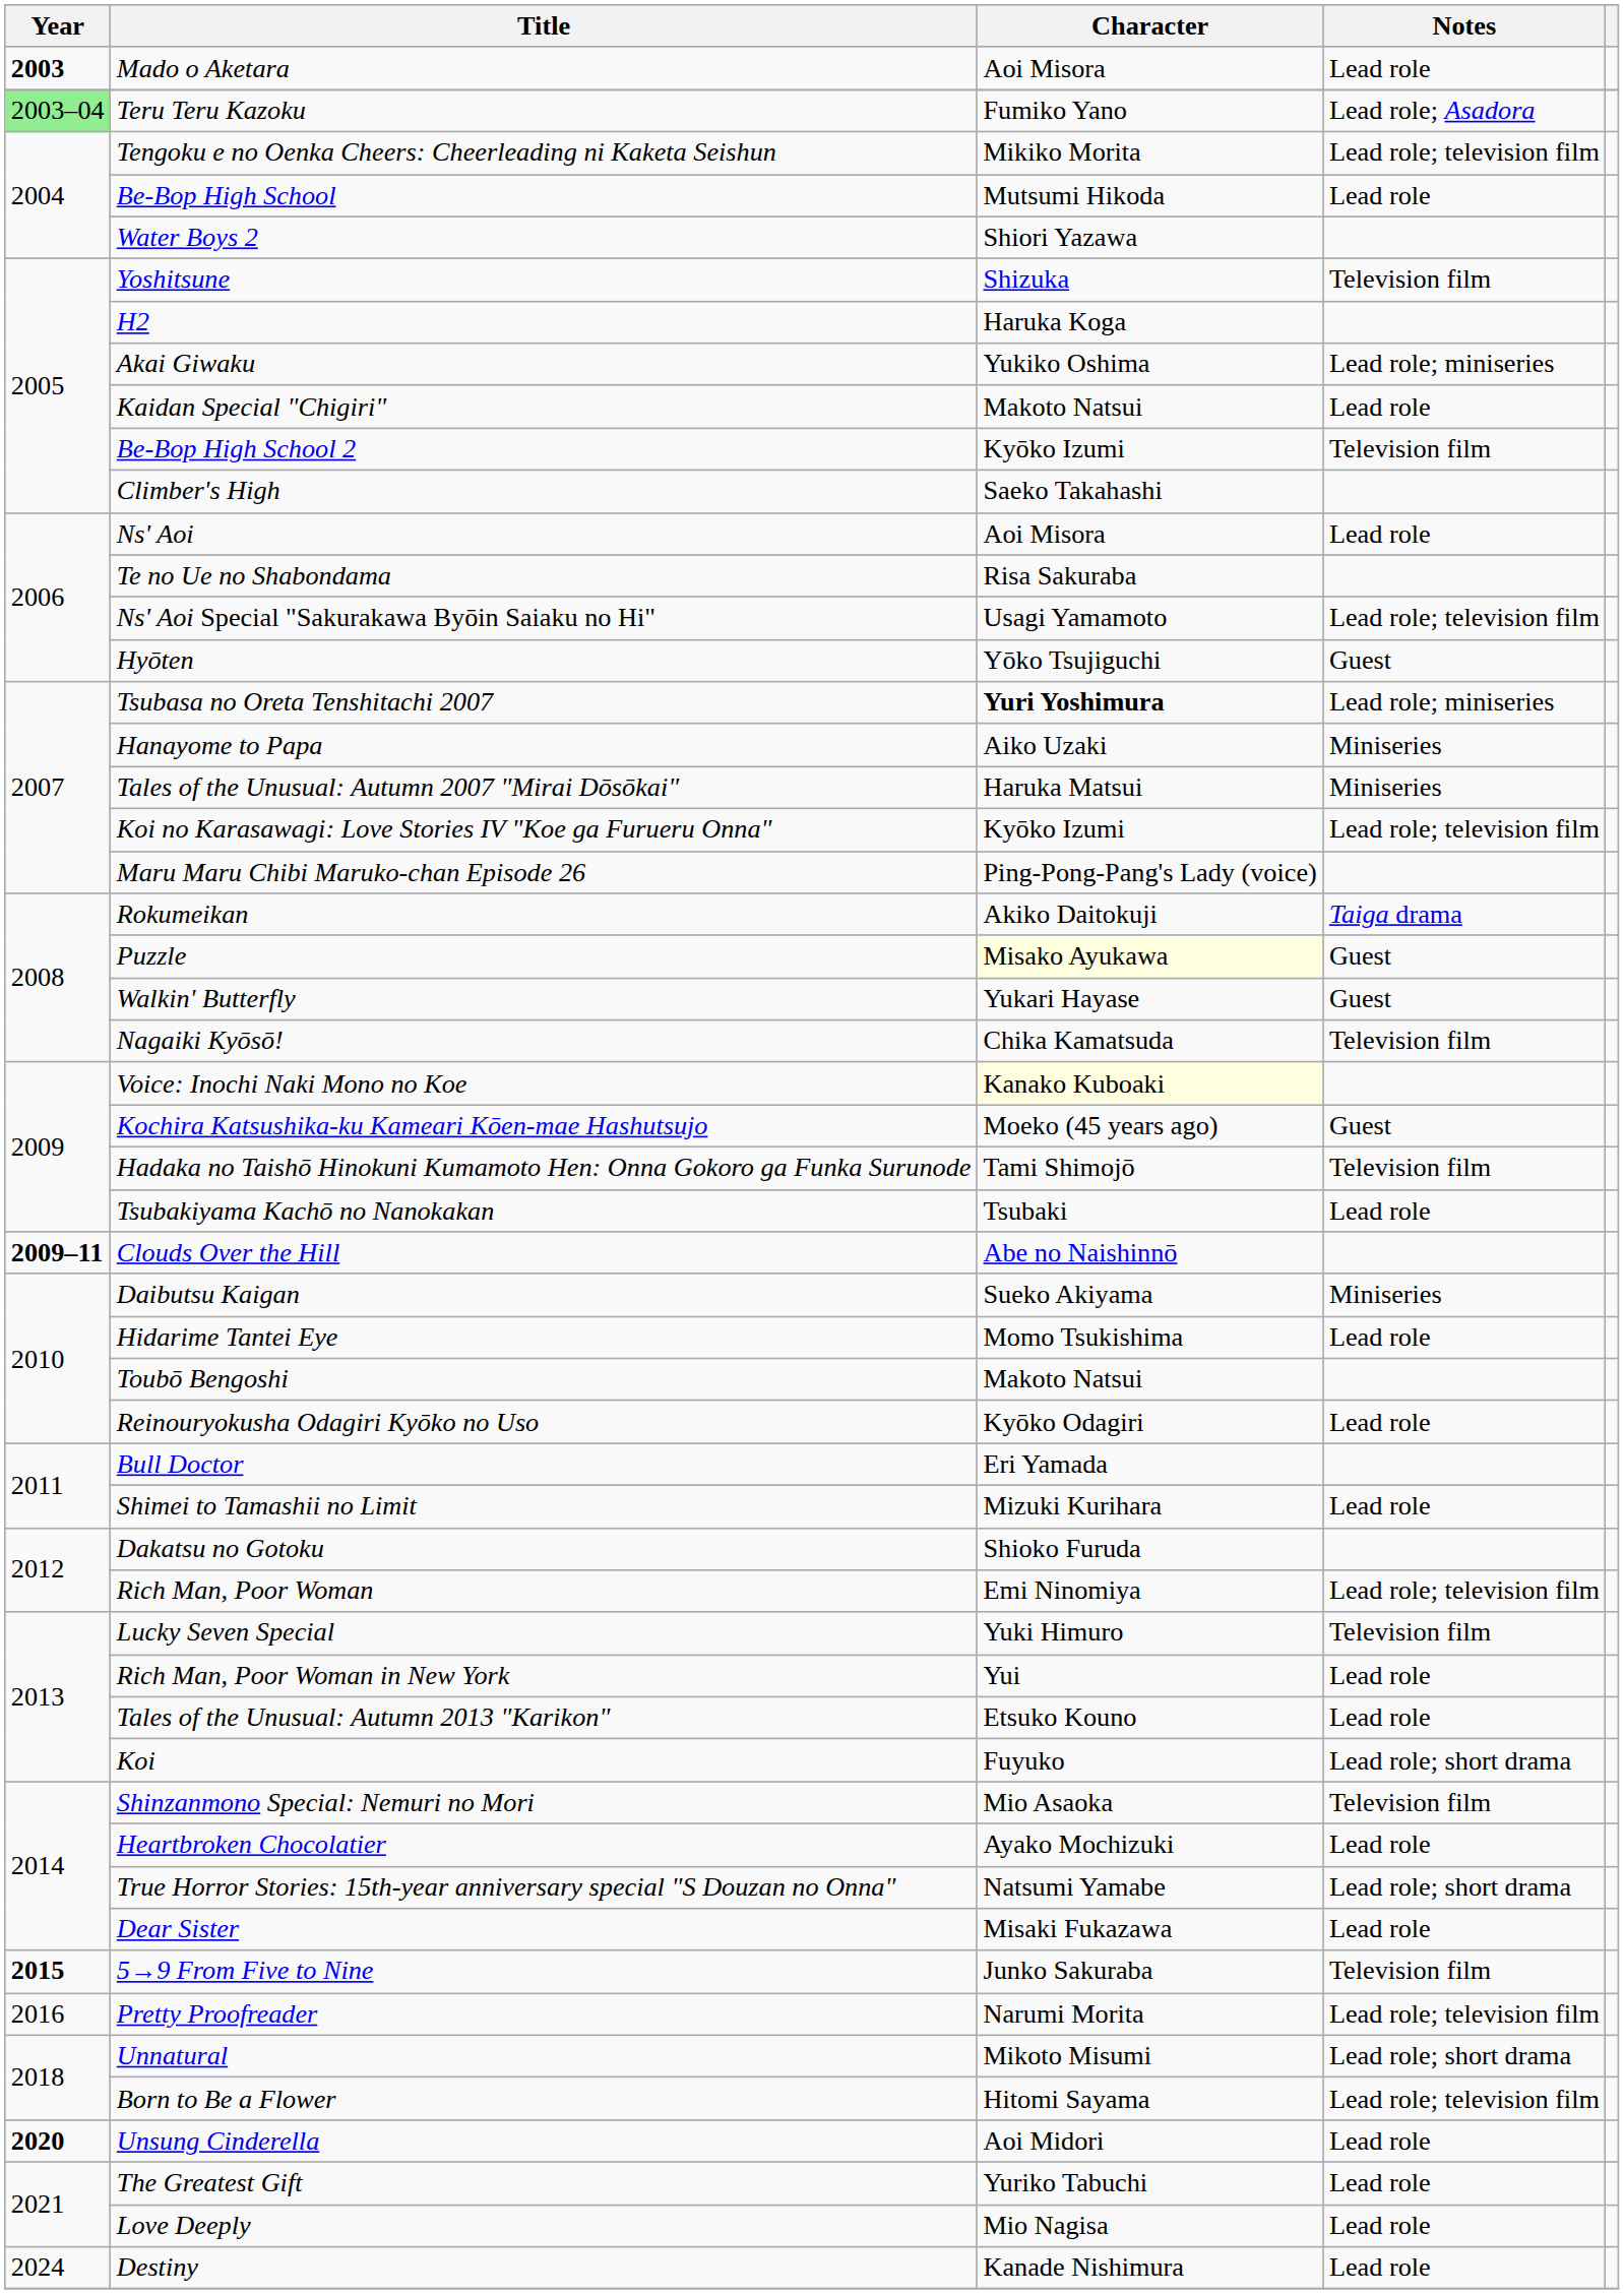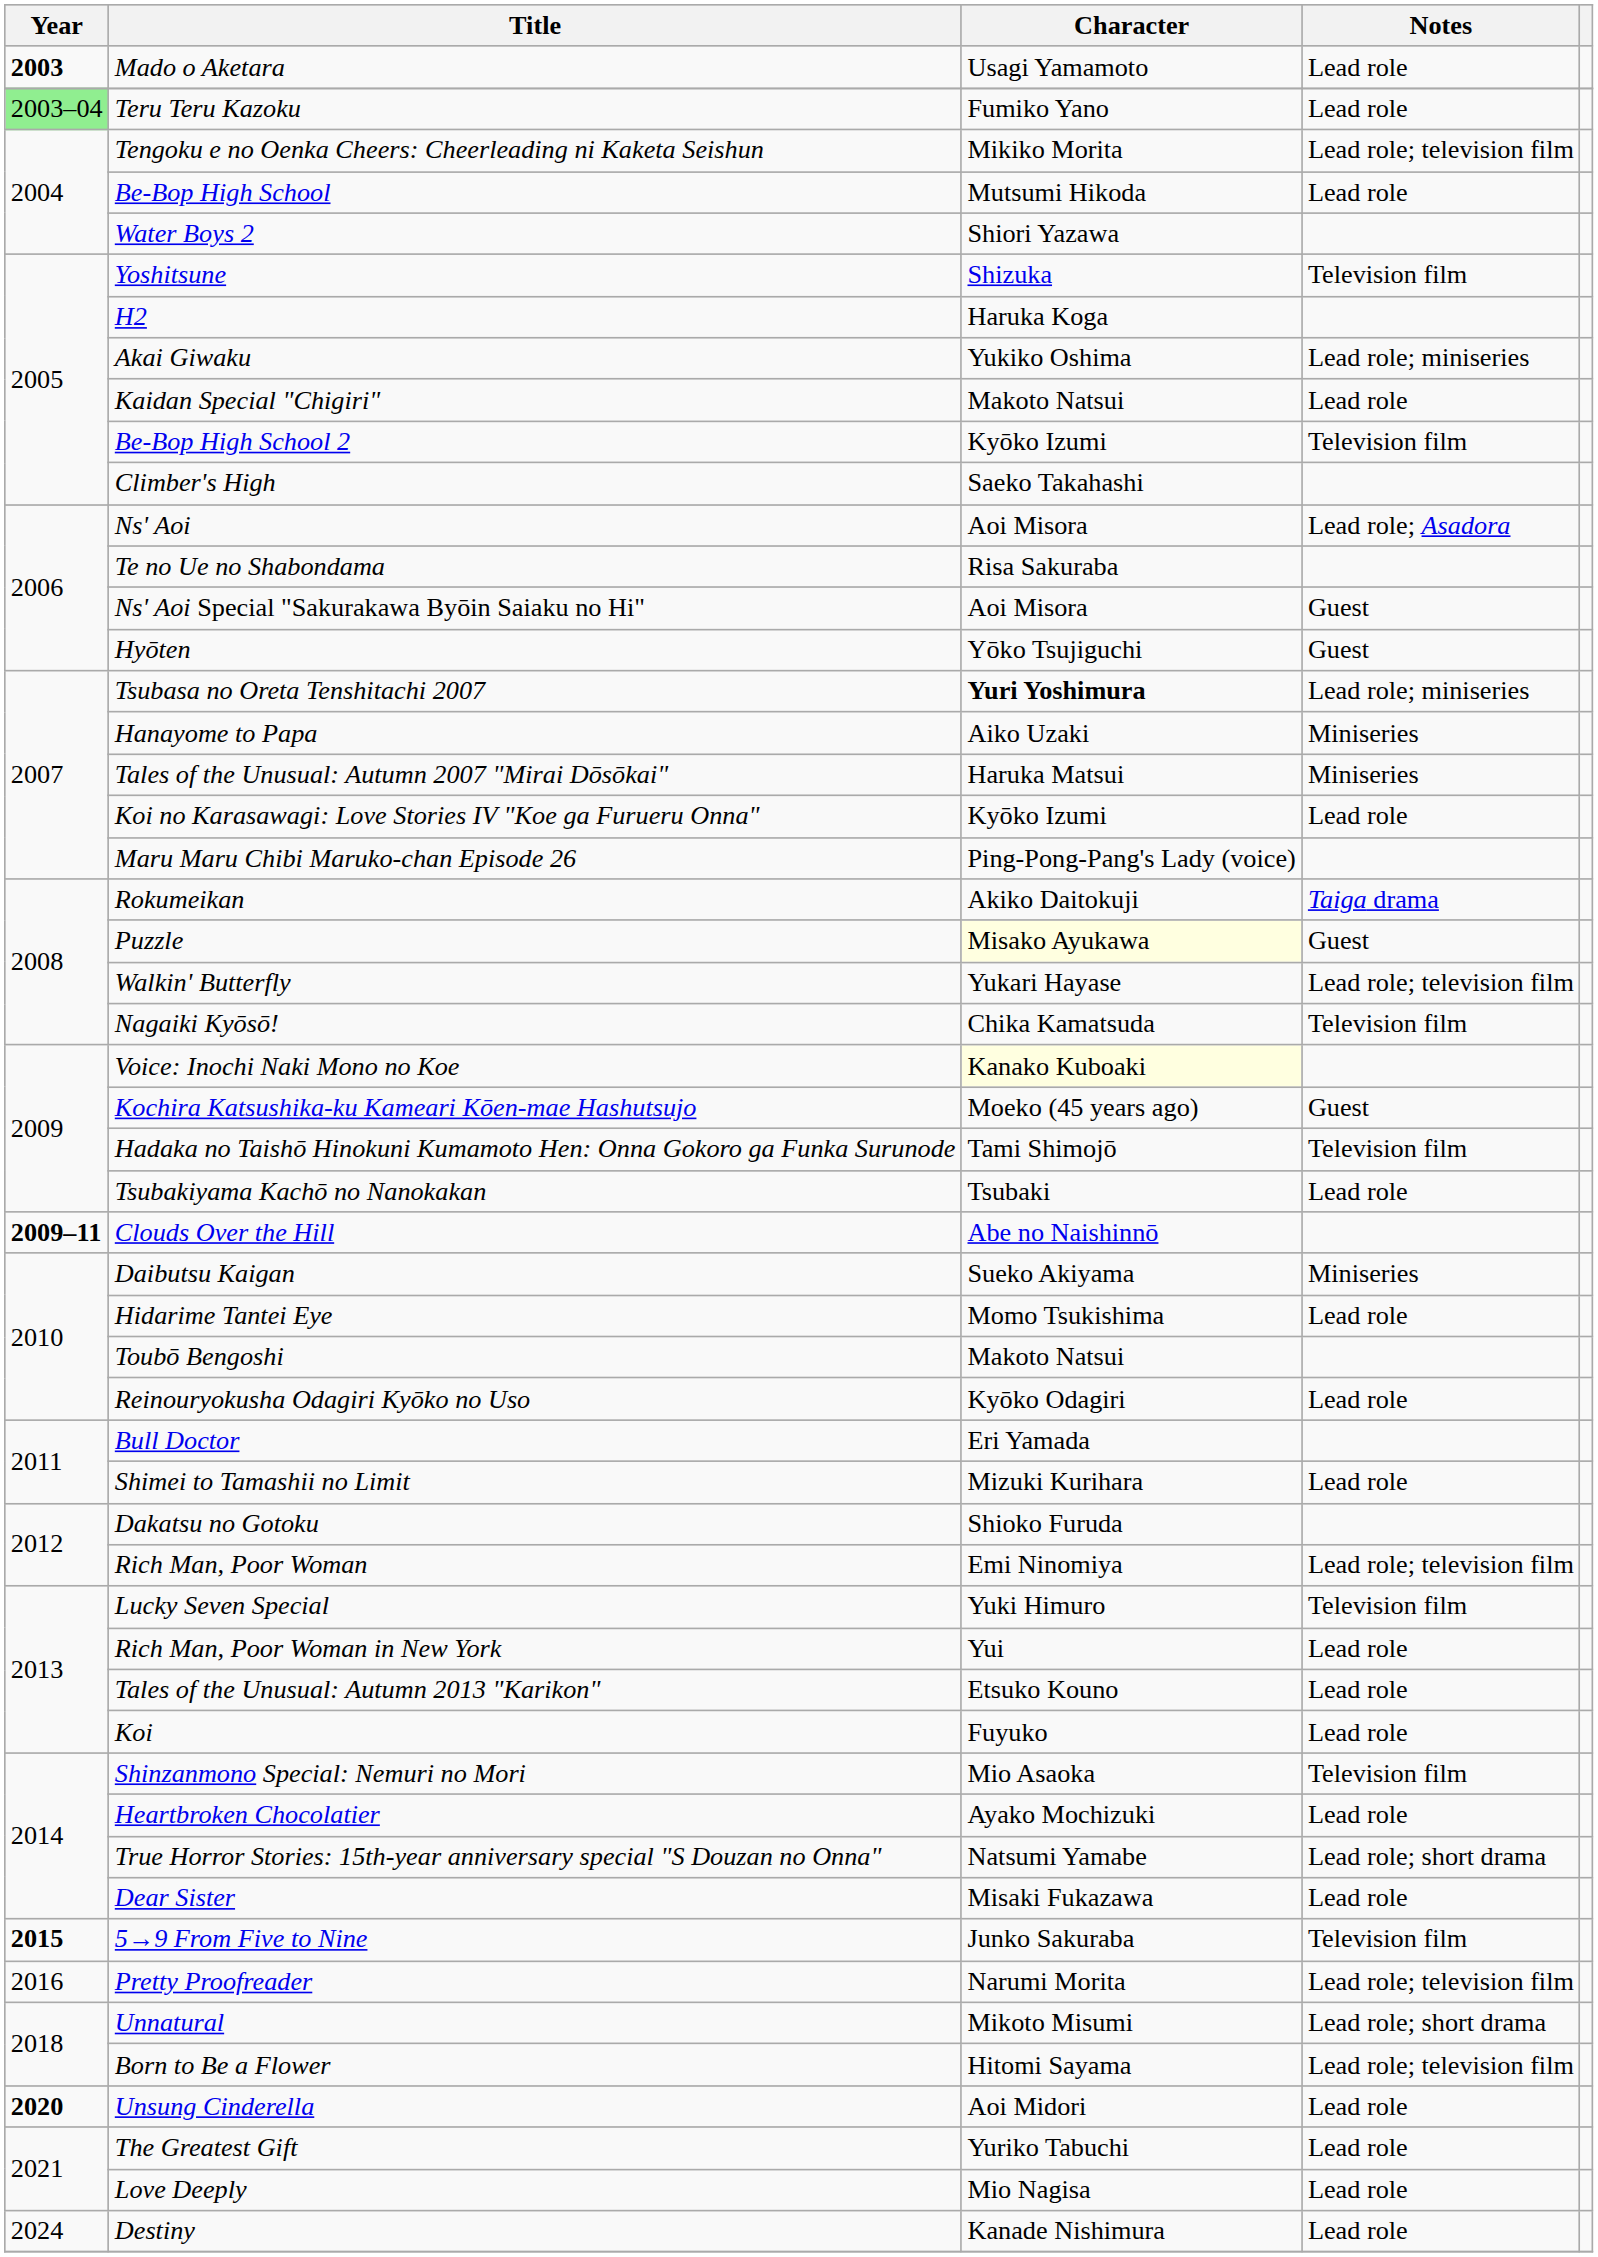 <table class="wikitable">
 <tr>
 <th>Year</th>
 <th>Title</th>
 <th>Character</th>
 <th>Notes</th>
 <th></th>
 </tr>
 <tr>
 <td><strong>2003</strong></td>
 <td><em>Mado o Aketara</em></td>
-<td>Aoi Misora</td>
+<td>Usagi Yamamoto</td>
 <td>Lead role</td>
 <td></td>
 </tr>
 <tr || >
 </tr>
 <tr>
 <td style="background: lightgreen;">2003–04</td>
 <td><em>Teru Teru Kazoku</em></td>
 <td>Fumiko Yano</td>
-<td>Lead role; <em><a href='#'>Asadora</a></em></td>
+<td>Lead role</td>
 <td></td>
 </tr>
 <tr>
 <td rowspan=3>2004</td>
 <td><em>Tengoku e no Oenka Cheers: Cheerleading ni Kaketa Seishun</em></td>
 <td>Mikiko Morita</td>
 <td>Lead role; television film</td>
 <td></td>
 </tr>
 <tr>
 <td><em><a href='#'>Be-Bop High School</a></em></td>
 <td>Mutsumi Hikoda</td>
 <td>Lead role</td>
 <td></td>
 </tr>
 <tr>
 <td><em><a href='#'>Water Boys 2</a></em></td>
 <td>Shiori Yazawa</td>
 <td></td>
 <td></td>
 </tr>
 <tr>
 <td rowspan=6>2005</td>
 <td><em><a href='#'>Yoshitsune</a></em></td>
 <td><a href='#'>Shizuka</a></td>
 <td>Television film</td>
 <td></td>
 </tr>
 <tr>
 <td><em><a href='#'>H2</a></em></td>
 <td>Haruka Koga</td>
 <td></td>
 <td></td>
 </tr>
 <tr>
 <td><em>Akai Giwaku</em></td>
 <td>Yukiko Oshima</td>
 <td>Lead role; miniseries</td>
 <td></td>
 </tr>
 <tr>
 <td><em>Kaidan Special "Chigiri"</em></td>
 <td>Makoto Natsui</td>
 <td>Lead role</td>
 <td></td>
 </tr>
 <tr>
 <td><em><a href='#'>Be-Bop High School 2</a></em></td>
 <td>Kyōko Izumi</td>
 <td>Television film</td>
 <td></td>
 </tr>
 <tr>
 <td><em>Climber's High</em></td>
 <td>Saeko Takahashi</td>
 <td></td>
 <td></td>
 </tr>
 <tr>
 <td rowspan=4>2006</td>
 <td><em>Ns' Aoi</em></td>
 <td>Aoi Misora</td>
-<td>Lead role</td>
+<td>Lead role; <em><a href='#'>Asadora</a></em></td>
 <td></td>
 </tr>
 <tr>
 <td><em>Te no Ue no Shabondama</em></td>
 <td>Risa Sakuraba</td>
 <td></td>
 <td></td>
 </tr>
 <tr>
 <td><em>Ns' Aoi</em> Special "Sakurakawa Byōin Saiaku no Hi"</td>
-<td>Usagi Yamamoto</td>
-<td>Lead role; television film</td>
+<td>Aoi Misora</td>
+<td>Guest</td>
 <td></td>
 </tr>
 <tr>
 <td><em>Hyōten</em></td>
 <td>Yōko Tsujiguchi</td>
 <td>Guest</td>
 <td></td>
 </tr>
 <tr>
 <td rowspan=5>2007</td>
 <td><em>Tsubasa no Oreta Tenshitachi 2007</em></td>
 <td><strong>Yuri Yoshimura</strong></td>
 <td>Lead role; miniseries</td>
 <td></td>
 </tr>
 <tr>
 <td><em>Hanayome to Papa</em></td>
 <td>Aiko Uzaki</td>
 <td>Miniseries</td>
 <td></td>
 </tr>
 <tr>
 <td><em>Tales of the Unusual: Autumn 2007 "Mirai Dōsōkai"</em></td>
 <td>Haruka Matsui</td>
 <td>Miniseries</td>
 <td></td>
 </tr>
 <tr>
 <td><em>Koi no Karasawagi: Love Stories IV "Koe ga Furueru Onna"</em></td>
 <td>Kyōko Izumi</td>
-<td>Lead role; television film</td>
+<td>Lead role</td>
 <td></td>
 </tr>
 <tr>
 <td><em>Maru Maru Chibi Maruko-chan Episode 26</em></td>
 <td>Ping-Pong-Pang's Lady (voice)</td>
 <td></td>
 <td></td>
 </tr>
 <tr>
 <td rowspan=4>2008</td>
 <td><em>Rokumeikan</em></td>
 <td>Akiko Daitokuji</td>
 <td><a href='#'><em>Taiga</em> drama</a></td>
 <td></td>
 </tr>
 <tr>
 <td><em>Puzzle</em></td>
 <td style="background: lightyellow;">Misako Ayukawa</td>
 <td>Guest</td>
 <td></td>
 </tr>
 <tr>
 <td><em>Walkin' Butterfly</em></td>
 <td>Yukari Hayase</td>
-<td>Guest</td>
+<td>Lead role; television film</td>
 <td></td>
 </tr>
 <tr>
 <td><em>Nagaiki Kyōsō!</em></td>
 <td>Chika Kamatsuda</td>
 <td>Television film</td>
 <td></td>
 </tr>
 <tr>
 <td rowspan=4>2009</td>
 <td><em>Voice: Inochi Naki Mono no Koe</em></td>
 <td style="background: lightyellow;">Kanako Kuboaki</td>
 <td></td>
 <td></td>
 </tr>
 <tr>
 <td><em><a href='#'>Kochira Katsushika-ku Kameari Kōen-mae Hashutsujo</a></em></td>
 <td>Moeko (45 years ago)</td>
 <td>Guest</td>
 <td></td>
 </tr>
 <tr>
 <td><em>Hadaka no Taishō Hinokuni Kumamoto Hen: Onna Gokoro ga Funka Surunode</em></td>
 <td>Tami Shimojō</td>
 <td>Television film</td>
 <td></td>
 </tr>
 <tr>
 <td><em>Tsubakiyama Kachō no Nanokakan</em></td>
 <td>Tsubaki</td>
 <td>Lead role</td>
 <td></td>
 </tr>
 <tr>
 <td><strong>2009–11</strong></td>
 <td><em><a href='#'>Clouds Over the Hill</a></em></td>
 <td><a href='#'>Abe no Naishinnō</a></td>
 <td></td>
 <td></td>
 </tr>
 <tr>
 <td rowspan=4>2010</td>
 <td><em>Daibutsu Kaigan</em></td>
 <td>Sueko Akiyama</td>
 <td>Miniseries</td>
 <td></td>
 </tr>
 <tr>
 <td><em>Hidarime Tantei Eye</em></td>
 <td>Momo Tsukishima</td>
 <td>Lead role</td>
 <td></td>
 </tr>
 <tr>
 <td><em>Toubō Bengoshi</em></td>
 <td>Makoto Natsui</td>
 <td></td>
 <td></td>
 </tr>
 <tr>
 <td><em>Reinouryokusha Odagiri Kyōko no Uso</em></td>
 <td>Kyōko Odagiri</td>
 <td>Lead role</td>
 <td></td>
 </tr>
 <tr>
 <td rowspan=2>2011</td>
 <td><em><a href='#'>Bull Doctor</a></em></td>
 <td>Eri Yamada</td>
 <td></td>
 <td></td>
 </tr>
 <tr>
 <td><em>Shimei to Tamashii no Limit</em></td>
 <td>Mizuki Kurihara</td>
 <td>Lead role</td>
 <td></td>
 </tr>
 <tr>
 <td rowspan=2>2012</td>
 <td><em>Dakatsu no Gotoku</em></td>
 <td>Shioko Furuda</td>
 <td></td>
 <td></td>
 </tr>
 <tr>
 <td><em>Rich Man, Poor Woman</em></td>
 <td>Emi Ninomiya</td>
 <td>Lead role; television film</td>
 <td></td>
 </tr>
 <tr>
 <td rowspan=4>2013</td>
 <td><em>Lucky Seven Special</em></td>
 <td>Yuki Himuro</td>
 <td>Television film</td>
 <td></td>
 </tr>
 <tr>
 <td><em>Rich Man, Poor Woman in New York</em></td>
 <td>Yui</td>
 <td>Lead role</td>
 <td></td>
 </tr>
 <tr>
 <td><em>Tales of the Unusual: Autumn 2013 "Karikon"</em></td>
 <td>Etsuko Kouno</td>
 <td>Lead role</td>
 <td></td>
 </tr>
 <tr>
 <td><em>Koi</em></td>
 <td>Fuyuko</td>
-<td>Lead role; short drama</td>
+<td>Lead role</td>
 <td></td>
 </tr>
 <tr>
 <td rowspan=4>2014</td>
 <td><em><a href='#'>Shinzanmono</a> Special: Nemuri no Mori</em></td>
 <td>Mio Asaoka</td>
 <td>Television film</td>
 <td></td>
 </tr>
 <tr>
 <td><em><a href='#'>Heartbroken Chocolatier</a></em></td>
 <td>Ayako Mochizuki</td>
 <td>Lead role</td>
 <td></td>
 </tr>
 <tr>
 <td><em>True Horror Stories: 15th-year anniversary special "S Douzan no Onna"</em></td>
 <td>Natsumi Yamabe</td>
 <td>Lead role; short drama</td>
 <td></td>
 </tr>
 <tr>
 <td><em><a href='#'>Dear Sister</a></em></td>
 <td>Misaki Fukazawa</td>
 <td>Lead role</td>
 <td></td>
 </tr>
 <tr>
 <td><strong>2015</strong></td>
 <td><em><a href='#'>5→9 From Five to Nine</a></em></td>
 <td>Junko Sakuraba</td>
 <td>Television film</td>
 <td></td>
 </tr>
 <tr>
 <td>2016</td>
 <td><em><a href='#'>Pretty Proofreader</a></em></td>
 <td>Narumi Morita</td>
 <td>Lead role; television film</td>
 <td></td>
 </tr>
 <tr>
 <td rowspan=2>2018</td>
 <td><em><a href='#'>Unnatural</a></em></td>
 <td>Mikoto Misumi</td>
 <td>Lead role; short drama</td>
 <td></td>
 </tr>
 <tr>
 <td><em>Born to Be a Flower</em></td>
 <td>Hitomi Sayama</td>
 <td>Lead role; television film</td>
 <td></td>
 </tr>
 <tr>
 <td><strong>2020</strong></td>
 <td><em><a href='#'>Unsung Cinderella</a></em></td>
 <td>Aoi Midori</td>
 <td>Lead role</td>
 <td></td>
 </tr>
 <tr>
 <td rowspan=2>2021</td>
 <td><em>The Greatest Gift </em></td>
 <td>Yuriko Tabuchi</td>
 <td>Lead role</td>
 <td></td>
 </tr>
 <tr>
 <td><em>Love Deeply</em></td>
 <td>Mio Nagisa</td>
 <td>Lead role</td>
 <td></td>
 </tr>
 <tr>
 <td>2024</td>
 <td><em>Destiny</em></td>
 <td>Kanade Nishimura</td>
 <td>Lead role</td>
 <td></td>
 </tr>
 <tr>
 </tr>
 </table>
